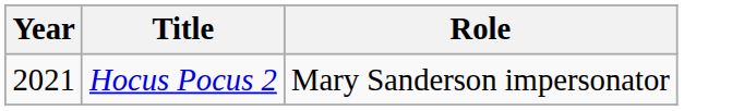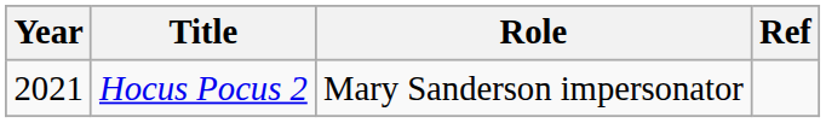 <table class="wikitable">
 <tr>
 <th>Year</th>
 <th>Title</th>
 <th>Role</th>
+<th>Ref</th>
 </tr>
 <tr>
 <td>2021</td>
 <td><em><a href='#'>Hocus Pocus 2</a></em></td>
 <td>Mary Sanderson impersonator</td>
+<td></td>
 </tr>
 </table>
